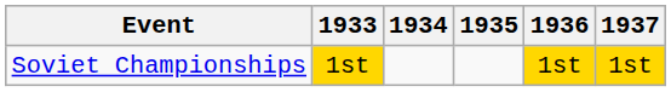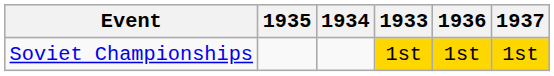 <table class="wikitable" style="text-align:center">
 <tr>
 <th>Event</th>
+<th>1935</th>
+<th>1934</th>
 <th>1933</th>
-<th>1934</th>
-<th>1935</th>
 <th>1936</th>
 <th>1937</th>
 </tr>
 <tr>
 <td align=left><a href='#'>Soviet Championships</a></td>
-<td bgcolor=gold>1st</td>
 <td></td>
 <td></td>
 <td bgcolor=gold>1st</td>
 <td bgcolor=gold>1st</td>
+<td bgcolor=gold>1st</td>
 </tr>
 </table>
